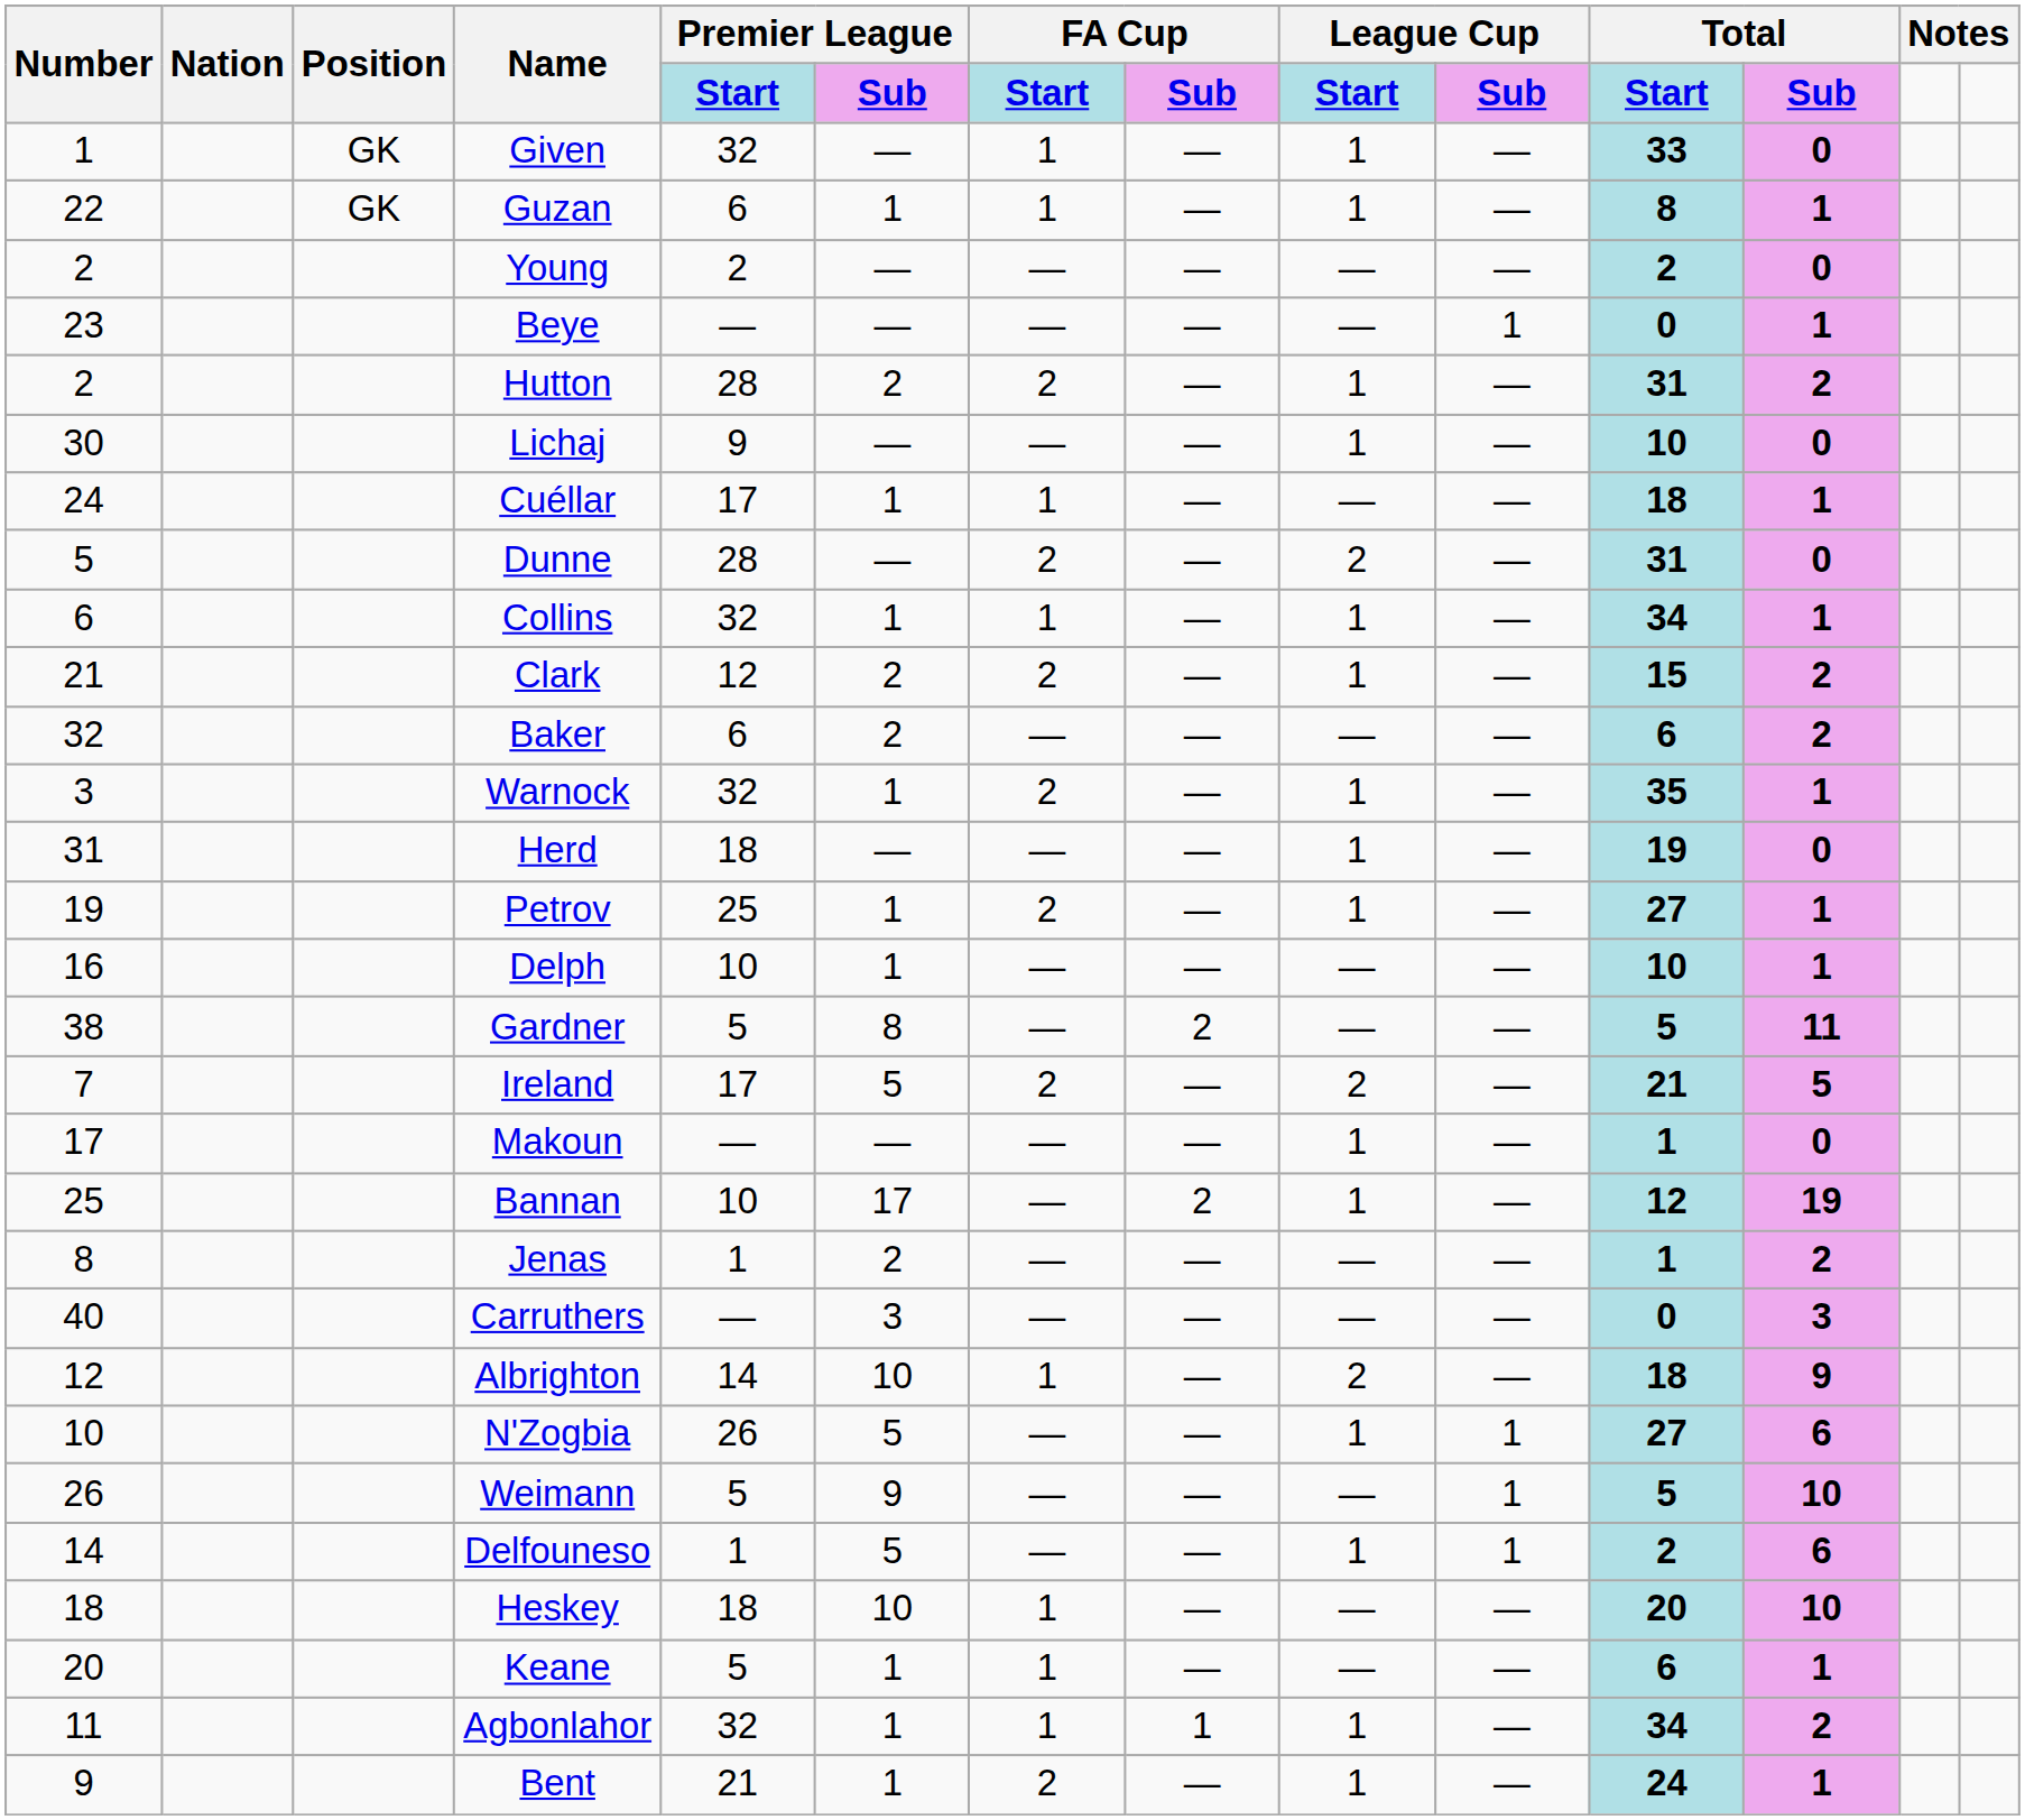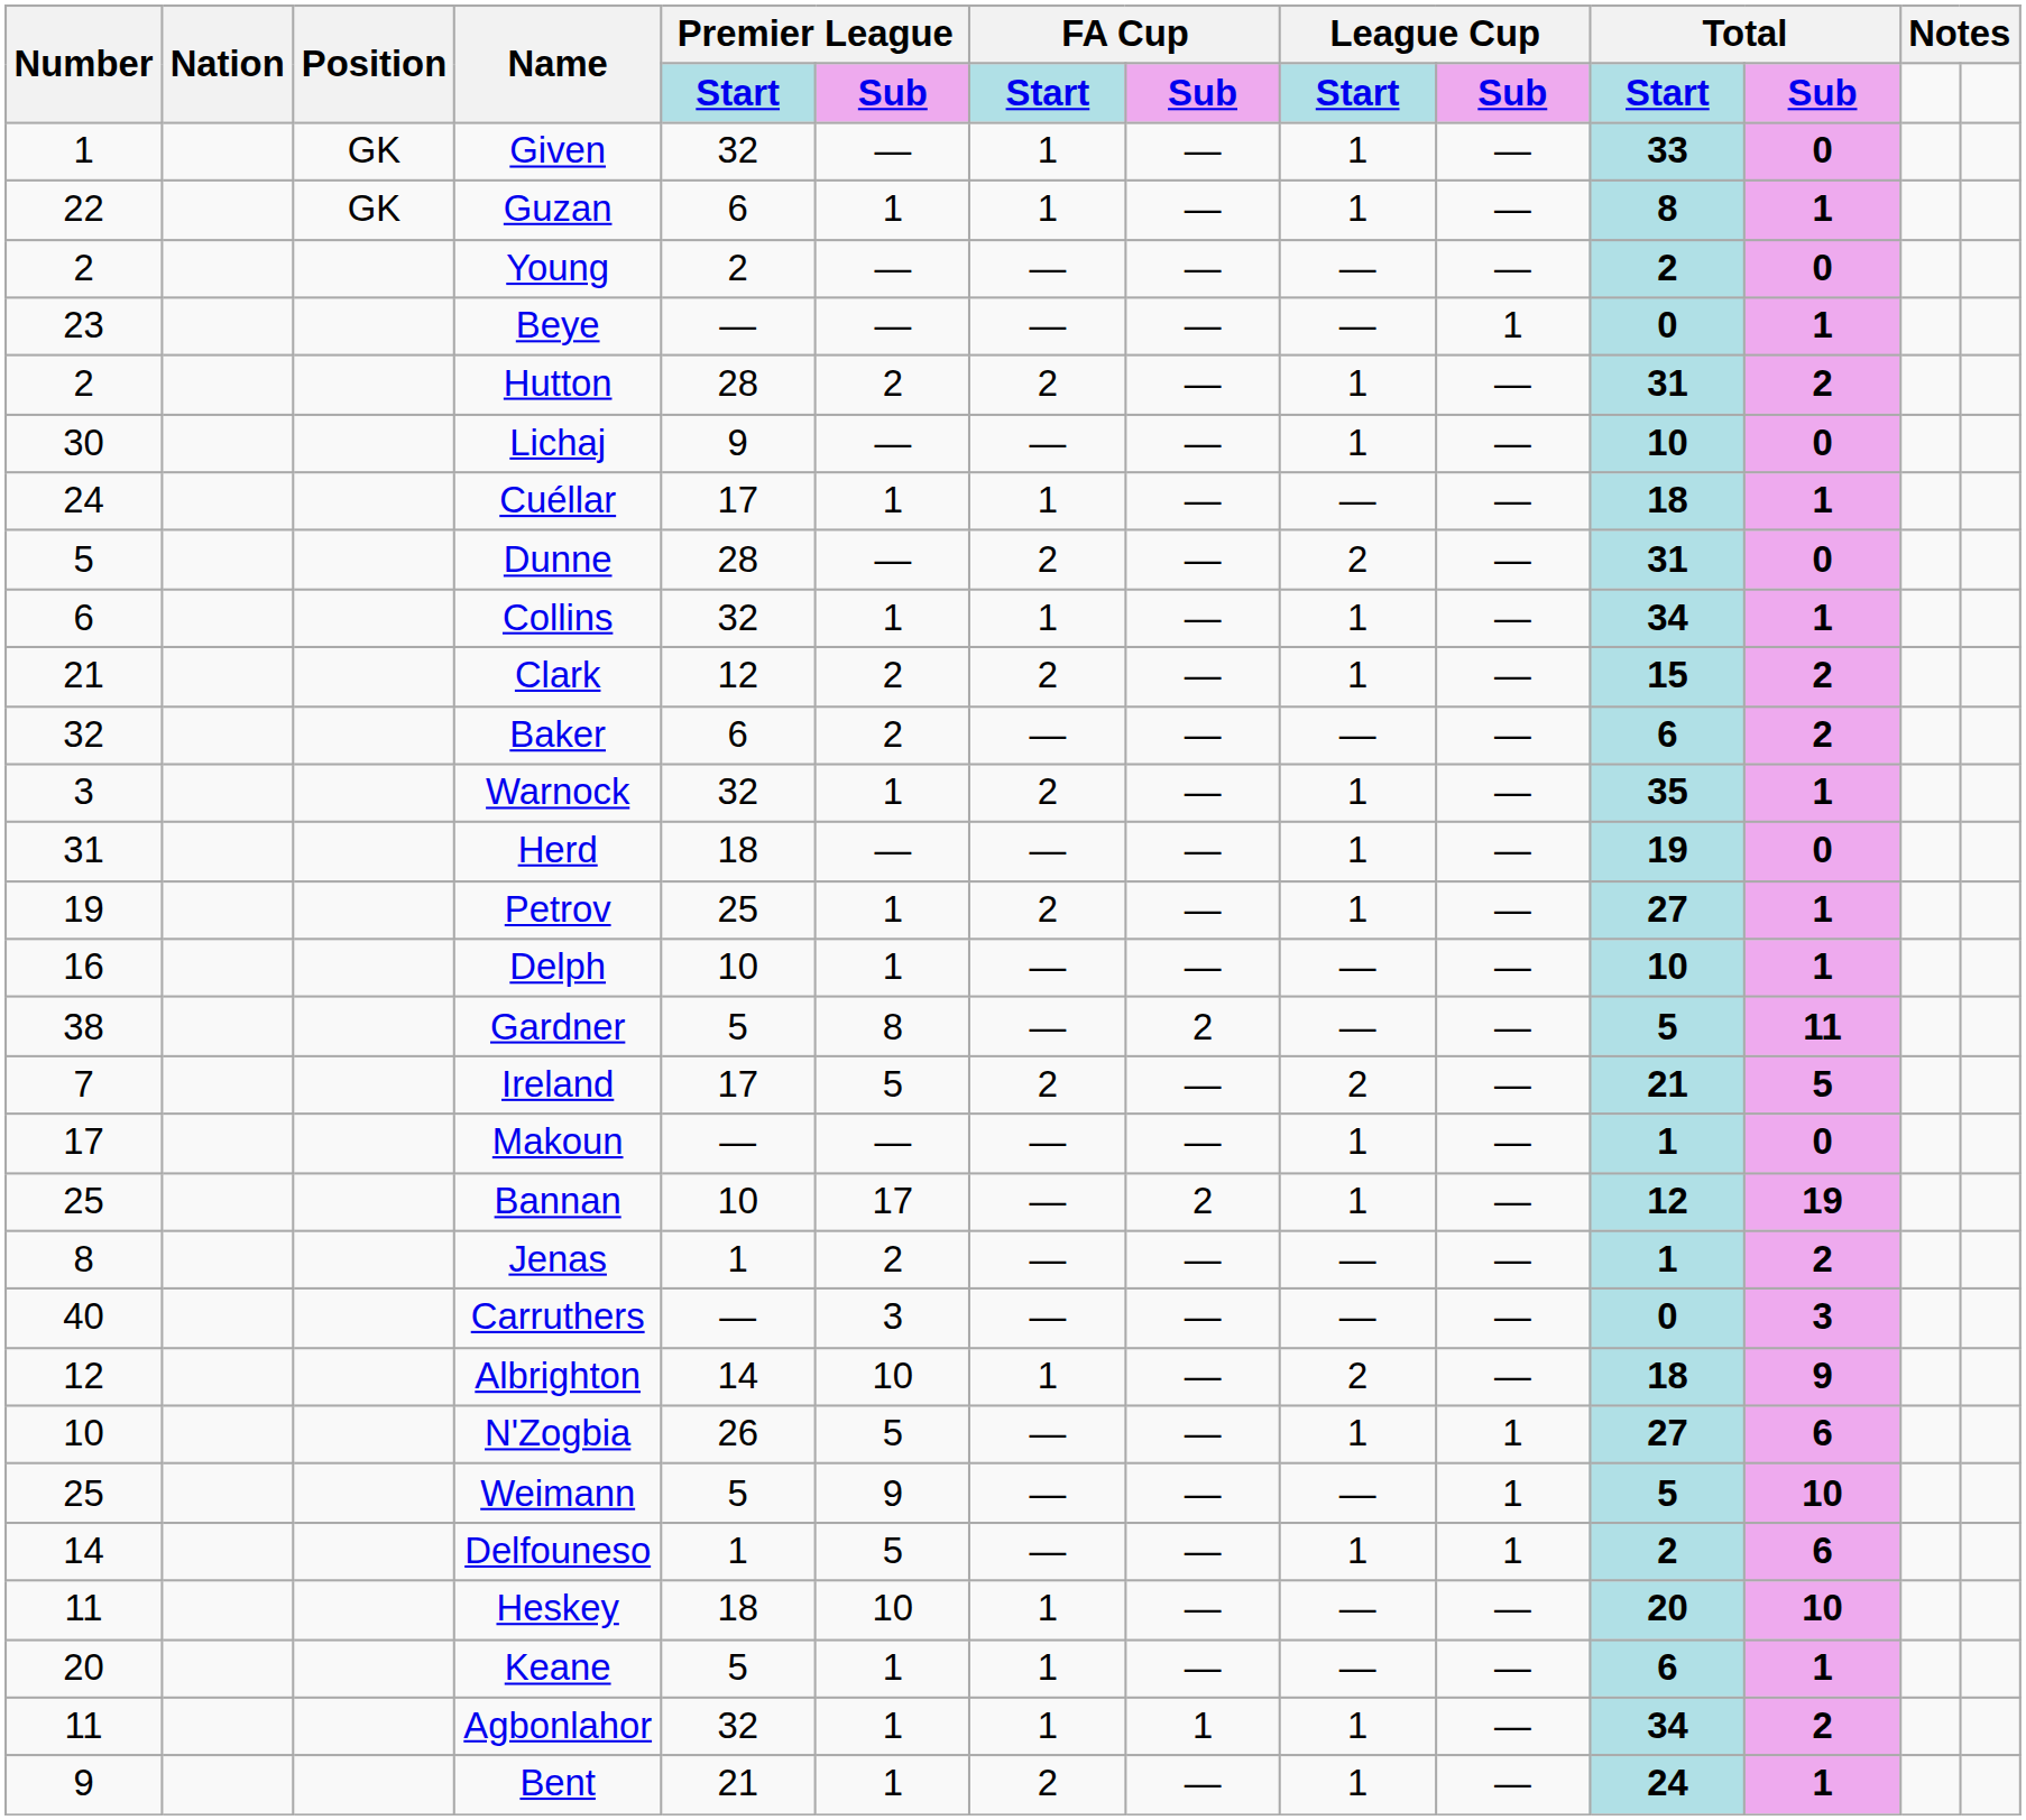 <table class="wikitable" style="text-align:center">
 <tr>
 <th rowspan="2">Number</th>
 <th rowspan="2">Nation</th>
 <th rowspan="2">Position</th>
 <th rowspan="2">Name</th>
 <th colspan="2">Premier League</th>
 <th colspan="2">FA Cup</th>
 <th colspan="2">League Cup</th>
 <th colspan="2">Total</th>
 <th colspan="2">Notes</th>
 </tr>
 <tr>
 <th width=60 style="background: #B0E0E6"><a href='#'>Start</a></th>
 <th width=60 style="background: #EEAAEE"><a href='#'>Sub</a></th>
 <th width=60 style="background: #B0E0E6"><a href='#'>Start</a></th>
 <th width=60 style="background: #EEAAEE"><a href='#'>Sub</a></th>
 <th width=60 style="background: #B0E0E6"><a href='#'>Start</a></th>
 <th width=60 style="background: #EEAAEE"><a href='#'>Sub</a></th>
 <th width=60 style="background: #B0E0E6"><a href='#'>Start</a></th>
 <th width=60 style="background: #EEAAEE"><a href='#'>Sub</a></th>
 <td></td>
 <td></td>
 </tr>
 <tr>
 <td>1</td>
 <td></td>
 <td>GK</td>
 <td><a href='#'>Given</a></td>
 <td>32</td>
 <td>—</td>
 <td>1</td>
 <td>—</td>
 <td>1</td>
 <td>—</td>
 <td bgcolor="#B0E0E6"><strong>33</strong></td>
 <td bgcolor="#EEAAEE"><strong>0</strong></td>
 <td></td>
 <td></td>
 </tr>
 <tr>
 <td>22</td>
 <td></td>
 <td>GK</td>
 <td><a href='#'>Guzan</a></td>
 <td>6</td>
 <td>1</td>
 <td>1</td>
 <td>—</td>
 <td>1</td>
 <td>—</td>
 <td bgcolor="#B0E0E6"><strong>8</strong></td>
 <td bgcolor="#EEAAEE"><strong>1</strong></td>
 <td></td>
 <td></td>
 </tr>
 <tr>
 <td>2</td>
 <td></td>
 <td></td>
 <td><a href='#'>Young</a></td>
 <td>2</td>
 <td>—</td>
 <td>—</td>
 <td>—</td>
 <td>—</td>
 <td>—</td>
 <td bgcolor="#B0E0E6"><strong>2</strong></td>
 <td bgcolor="#EEAAEE"><strong>0</strong></td>
 <td></td>
 <td></td>
 </tr>
 <tr>
 <td>23</td>
 <td></td>
 <td></td>
 <td><a href='#'>Beye</a></td>
 <td>—</td>
 <td>—</td>
 <td>—</td>
 <td>—</td>
 <td>—</td>
 <td>1</td>
 <td bgcolor="#B0E0E6"><strong>0</strong></td>
 <td bgcolor="#EEAAEE"><strong>1</strong></td>
 <td></td>
 <td></td>
 </tr>
 <tr>
 <td>2</td>
 <td></td>
 <td></td>
 <td><a href='#'>Hutton</a></td>
 <td>28</td>
 <td>2</td>
 <td>2</td>
 <td>—</td>
 <td>1</td>
 <td>—</td>
 <td bgcolor="#B0E0E6"><strong>31</strong></td>
 <td bgcolor="#EEAAEE"><strong>2</strong></td>
 <td></td>
 <td></td>
 </tr>
 <tr>
 <td>30</td>
 <td></td>
 <td></td>
 <td><a href='#'>Lichaj</a></td>
 <td>9</td>
 <td>—</td>
 <td>—</td>
 <td>—</td>
 <td>1</td>
 <td>—</td>
 <td bgcolor="#B0E0E6"><strong>10</strong></td>
 <td bgcolor="#EEAAEE"><strong>0</strong></td>
 <td></td>
 <td></td>
 </tr>
 <tr>
 <td>24</td>
 <td></td>
 <td></td>
 <td><a href='#'>Cuéllar</a></td>
 <td>17</td>
 <td>1</td>
 <td>1</td>
 <td>—</td>
 <td>—</td>
 <td>—</td>
 <td bgcolor="#B0E0E6"><strong>18</strong></td>
 <td bgcolor="#EEAAEE"><strong>1</strong></td>
 <td></td>
 <td></td>
 </tr>
 <tr>
 <td>5</td>
 <td></td>
 <td></td>
 <td><a href='#'>Dunne</a></td>
 <td>28</td>
 <td>—</td>
 <td>2</td>
 <td>—</td>
 <td>2</td>
 <td>—</td>
 <td bgcolor="#B0E0E6"><strong>31</strong></td>
 <td bgcolor="#EEAAEE"><strong>0</strong></td>
 <td></td>
 <td></td>
 </tr>
 <tr>
 <td>6</td>
 <td></td>
 <td></td>
 <td><a href='#'>Collins</a></td>
 <td>32</td>
 <td>1</td>
 <td>1</td>
 <td>—</td>
 <td>1</td>
 <td>—</td>
 <td bgcolor="#B0E0E6"><strong>34</strong></td>
 <td bgcolor="#EEAAEE"><strong>1</strong></td>
 <td></td>
 <td></td>
 </tr>
 <tr>
 <td>21</td>
 <td></td>
 <td></td>
 <td><a href='#'>Clark</a></td>
 <td>12</td>
 <td>2</td>
 <td>2</td>
 <td>—</td>
 <td>1</td>
 <td>—</td>
 <td bgcolor="#B0E0E6"><strong>15</strong></td>
 <td bgcolor="#EEAAEE"><strong>2</strong></td>
 <td></td>
 <td></td>
 </tr>
 <tr>
 <td>32</td>
 <td></td>
 <td></td>
 <td><a href='#'>Baker</a></td>
 <td>6</td>
 <td>2</td>
 <td>—</td>
 <td>—</td>
 <td>—</td>
 <td>—</td>
 <td bgcolor="#B0E0E6"><strong>6</strong></td>
 <td bgcolor="#EEAAEE"><strong>2</strong></td>
 <td></td>
 <td></td>
 </tr>
 <tr>
 <td>3</td>
 <td></td>
 <td></td>
 <td><a href='#'>Warnock</a></td>
 <td>32</td>
 <td>1</td>
 <td>2</td>
 <td>—</td>
 <td>1</td>
 <td>—</td>
 <td bgcolor="#B0E0E6"><strong>35</strong></td>
 <td bgcolor="#EEAAEE"><strong>1</strong></td>
 <td></td>
 <td></td>
 </tr>
 <tr>
 <td>31</td>
 <td></td>
 <td></td>
 <td><a href='#'>Herd</a></td>
 <td>18</td>
 <td>—</td>
 <td>—</td>
 <td>—</td>
 <td>1</td>
 <td>—</td>
 <td bgcolor="#B0E0E6"><strong>19</strong></td>
 <td bgcolor="#EEAAEE"><strong>0</strong></td>
 <td></td>
 <td></td>
 </tr>
 <tr>
 <td>19</td>
 <td></td>
 <td></td>
 <td><a href='#'>Petrov</a></td>
 <td>25</td>
 <td>1</td>
 <td>2</td>
 <td>—</td>
 <td>1</td>
 <td>—</td>
 <td bgcolor="#B0E0E6"><strong>27</strong></td>
 <td bgcolor="#EEAAEE"><strong>1</strong></td>
 <td></td>
 <td></td>
 </tr>
 <tr>
 <td>16</td>
 <td></td>
 <td></td>
 <td><a href='#'>Delph</a></td>
 <td>10</td>
 <td>1</td>
 <td>—</td>
 <td>—</td>
 <td>—</td>
 <td>—</td>
 <td bgcolor="#B0E0E6"><strong>10</strong></td>
 <td bgcolor="#EEAAEE"><strong>1</strong></td>
 <td></td>
 <td></td>
 </tr>
 <tr>
 <td>38</td>
 <td></td>
 <td></td>
 <td><a href='#'>Gardner</a></td>
 <td>5</td>
 <td>8</td>
 <td>—</td>
 <td>2</td>
 <td>—</td>
 <td>—</td>
 <td bgcolor="#B0E0E6"><strong>5</strong></td>
 <td bgcolor="#EEAAEE"><strong>11</strong></td>
 <td></td>
 <td></td>
 </tr>
 <tr>
 <td>7</td>
 <td></td>
 <td></td>
 <td><a href='#'>Ireland</a></td>
 <td>17</td>
 <td>5</td>
 <td>2</td>
 <td>—</td>
 <td>2</td>
 <td>—</td>
 <td bgcolor="#B0E0E6"><strong>21</strong></td>
 <td bgcolor="#EEAAEE"><strong>5</strong></td>
 <td></td>
 <td></td>
 </tr>
 <tr>
 <td>17</td>
 <td></td>
 <td></td>
 <td><a href='#'>Makoun</a></td>
 <td>—</td>
 <td>—</td>
 <td>—</td>
 <td>—</td>
 <td>1</td>
 <td>—</td>
 <td bgcolor="#B0E0E6"><strong>1</strong></td>
 <td bgcolor="#EEAAEE"><strong>0</strong></td>
 <td></td>
 <td></td>
 </tr>
 <tr>
 <td>25</td>
 <td></td>
 <td></td>
 <td><a href='#'>Bannan</a></td>
 <td>10</td>
 <td>17</td>
 <td>—</td>
 <td>2</td>
 <td>1</td>
 <td>—</td>
 <td bgcolor="#B0E0E6"><strong>12</strong></td>
 <td bgcolor="#EEAAEE"><strong>19</strong></td>
 <td></td>
 <td></td>
 </tr>
 <tr>
 <td>8</td>
 <td></td>
 <td></td>
 <td><a href='#'>Jenas</a></td>
 <td>1</td>
 <td>2</td>
 <td>—</td>
 <td>—</td>
 <td>—</td>
 <td>—</td>
 <td bgcolor="#B0E0E6"><strong>1</strong></td>
 <td bgcolor="#EEAAEE"><strong>2</strong></td>
 <td></td>
 <td></td>
 </tr>
 <tr>
 <td>40</td>
 <td></td>
 <td></td>
 <td><a href='#'>Carruthers</a></td>
 <td>—</td>
 <td>3</td>
 <td>—</td>
 <td>—</td>
 <td>—</td>
 <td>—</td>
 <td bgcolor="#B0E0E6"><strong>0</strong></td>
 <td bgcolor="#EEAAEE"><strong>3</strong></td>
 <td></td>
 <td></td>
 </tr>
 <tr>
 <td>12</td>
 <td></td>
 <td></td>
 <td><a href='#'>Albrighton</a></td>
 <td>14</td>
 <td>10</td>
 <td>1</td>
 <td>—</td>
 <td>2</td>
 <td>—</td>
 <td bgcolor="#B0E0E6"><strong>18</strong></td>
 <td bgcolor="#EEAAEE"><strong>9</strong></td>
 <td></td>
 <td></td>
 </tr>
 <tr>
 <td>10</td>
 <td></td>
 <td></td>
 <td><a href='#'>N'Zogbia</a></td>
 <td>26</td>
 <td>5</td>
 <td>—</td>
 <td>—</td>
 <td>1</td>
 <td>1</td>
 <td bgcolor="#B0E0E6"><strong>27</strong></td>
 <td bgcolor="#EEAAEE"><strong>6</strong></td>
 <td></td>
 <td></td>
 </tr>
 <tr>
-<td>26</td>
+<td>25</td>
 <td></td>
 <td></td>
 <td><a href='#'>Weimann</a></td>
 <td>5</td>
 <td>9</td>
 <td>—</td>
 <td>—</td>
 <td>—</td>
 <td>1</td>
 <td bgcolor="#B0E0E6"><strong>5</strong></td>
 <td bgcolor="#EEAAEE"><strong>10</strong></td>
 <td></td>
 <td></td>
 </tr>
 <tr>
 <td>14</td>
 <td></td>
 <td></td>
 <td><a href='#'>Delfouneso</a></td>
 <td>1</td>
 <td>5</td>
 <td>—</td>
 <td>—</td>
 <td>1</td>
 <td>1</td>
 <td bgcolor="#B0E0E6"><strong>2</strong></td>
 <td bgcolor="#EEAAEE"><strong>6</strong></td>
 <td></td>
 <td></td>
 </tr>
 <tr>
-<td>18</td>
+<td>11</td>
 <td></td>
 <td></td>
 <td><a href='#'>Heskey</a></td>
 <td>18</td>
 <td>10</td>
 <td>1</td>
 <td>—</td>
 <td>—</td>
 <td>—</td>
 <td bgcolor="#B0E0E6"><strong>20</strong></td>
 <td bgcolor="#EEAAEE"><strong>10</strong></td>
 <td></td>
 <td></td>
 </tr>
 <tr>
 <td>20</td>
 <td></td>
 <td></td>
 <td><a href='#'>Keane</a></td>
 <td>5</td>
 <td>1</td>
 <td>1</td>
 <td>—</td>
 <td>—</td>
 <td>—</td>
 <td bgcolor="#B0E0E6"><strong>6</strong></td>
 <td bgcolor="#EEAAEE"><strong>1</strong></td>
 <td></td>
 <td></td>
 </tr>
 <tr>
 <td>11</td>
 <td></td>
 <td></td>
 <td><a href='#'>Agbonlahor</a></td>
 <td>32</td>
 <td>1</td>
 <td>1</td>
 <td>1</td>
 <td>1</td>
 <td>—</td>
 <td bgcolor="#B0E0E6"><strong>34</strong></td>
 <td bgcolor="#EEAAEE"><strong>2</strong></td>
 <td></td>
 <td></td>
 </tr>
 <tr>
 <td>9</td>
 <td></td>
 <td></td>
 <td><a href='#'>Bent</a></td>
 <td>21</td>
 <td>1</td>
 <td>2</td>
 <td>—</td>
 <td>1</td>
 <td>—</td>
 <td bgcolor="#B0E0E6"><strong>24</strong></td>
 <td bgcolor="#EEAAEE"><strong>1</strong></td>
 <td></td>
 <td></td>
 </tr>
 </table>
